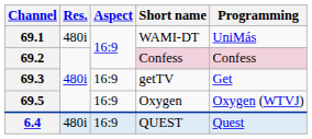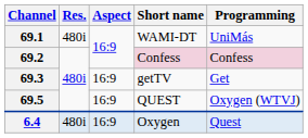 <table class="wikitable">
 <tr>
 <th scope = "col"><a href='#'>Channel</a></th>
 <th scope = "col"><a href='#'>Res.</a></th>
 <th scope = "col"><a href='#'>Aspect</a></th>
 <th scope = "col">Short name</th>
 <th scope = "col">Programming</th>
 </tr>
 <tr>
 <th scope = "row">69.1</th>
 <td>480i</td>
 <td rowspan=2><a href='#'>16:9</a></td>
 <td>WAMI-DT</td>
 <td><a href='#'>UniMás</a></td>
 </tr>
 <tr>
 <th scope = "row">69.2</th>
 <td rowspan=3><a href='#'>480i</a></td>
 <td style="background-color: #f2d1de;">Confess</td>
 <td style="background-color: #f2d1de;">Confess </td>
 </tr>
 <tr>
 <th scope = "row">69.3</th>
 <td>16:9</td>
 <td>getTV</td>
 <td><a href='#'>Get</a></td>
 </tr>
 <tr>
 <th scope = "row">69.5</th>
 <td>16:9</td>
-<td>Oxygen</td>
+<td>QUEST</td>
 <td><a href='#'>Oxygen</a> (<a href='#'>WTVJ</a>)</td>
 </tr>
 <tr style="background-color:#DFEBF6; border-top: 2px solid #003399;">
 <th scope = "row"><a href='#'>6.4</a></th>
 <td>480i</td>
 <td>16:9</td>
-<td>QUEST</td>
+<td>Oxygen</td>
 <td><a href='#'>Quest</a></td>
 </tr>
 </table>
